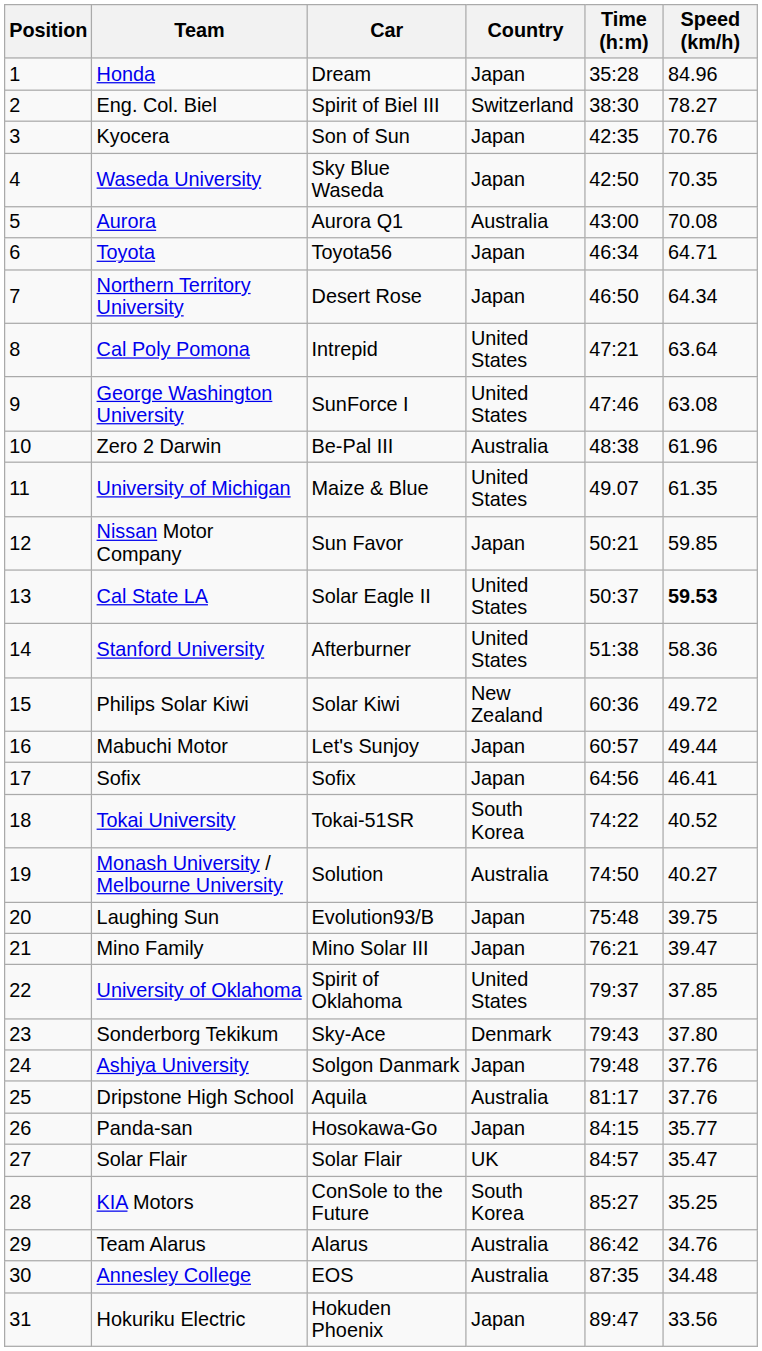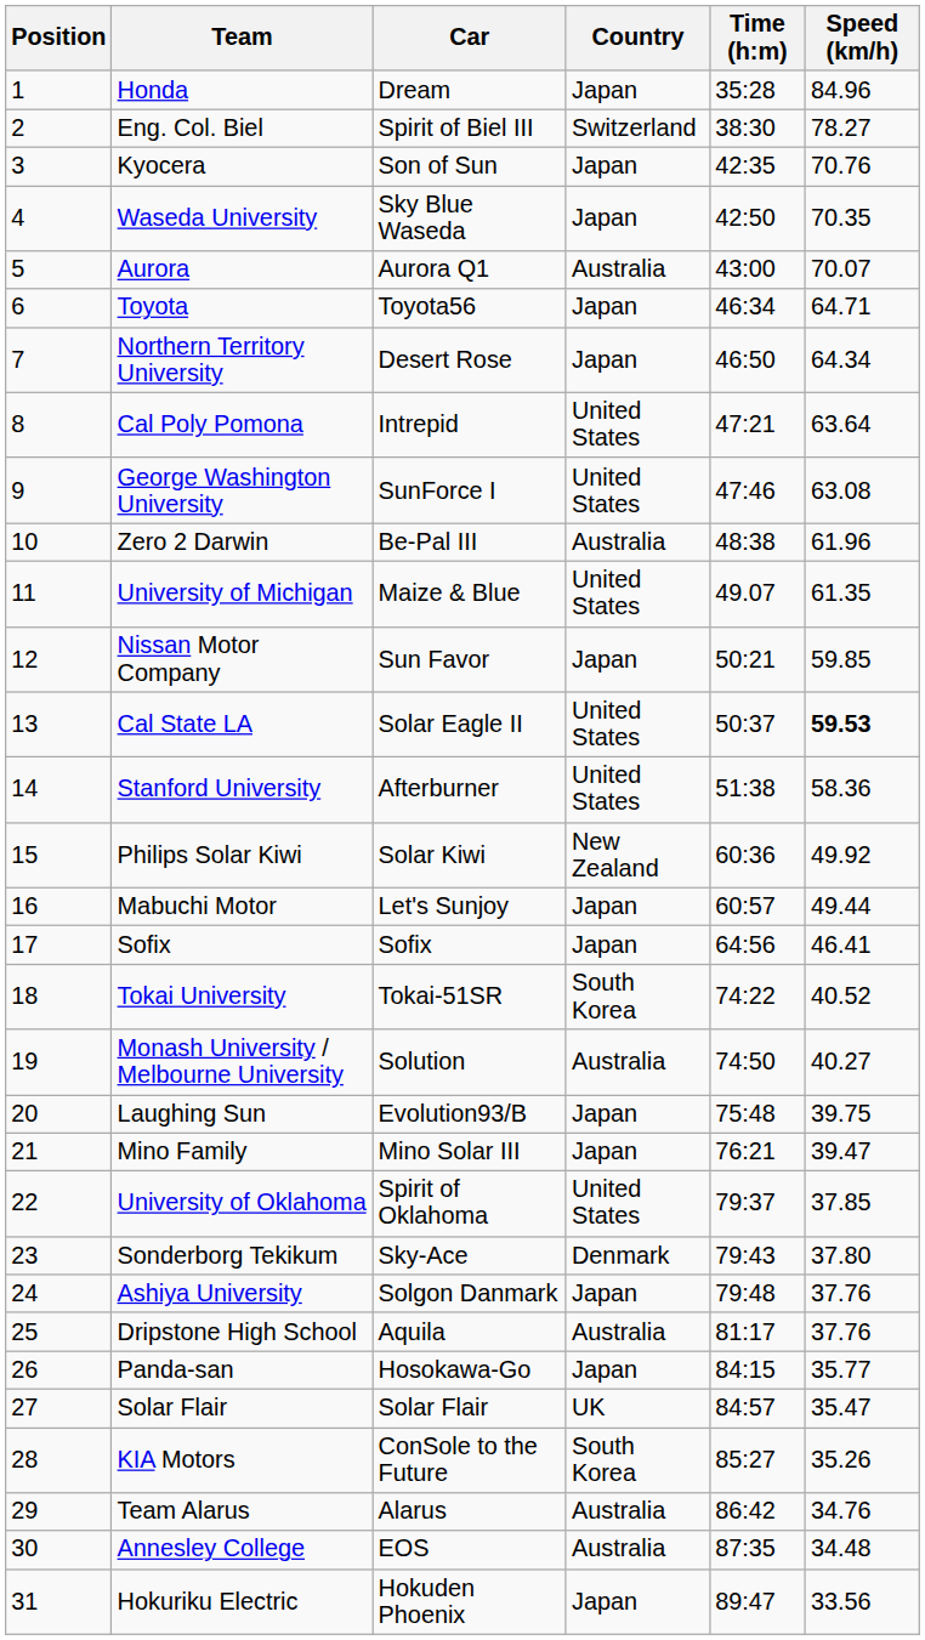 <table class="wikitable">
 <tr>
 <th>Position</th>
 <th>Team</th>
 <th>Car</th>
 <th>Country</th>
 <th>Time (h:m)</th>
 <th>Speed (km/h)</th>
 </tr>
 <tr>
 <td>1</td>
 <td><a href='#'>Honda</a></td>
 <td>Dream</td>
 <td>Japan</td>
 <td>35:28</td>
 <td>84.96</td>
 </tr>
 <tr>
 <td>2</td>
 <td>Eng. Col. Biel</td>
 <td>Spirit of Biel III</td>
 <td>Switzerland</td>
 <td>38:30</td>
 <td>78.27</td>
 </tr>
 <tr>
 <td>3</td>
 <td>Kyocera</td>
 <td>Son of Sun</td>
 <td>Japan</td>
 <td>42:35</td>
 <td>70.76</td>
 </tr>
 <tr>
 <td>4</td>
 <td><a href='#'>Waseda University</a></td>
 <td>Sky Blue Waseda</td>
 <td>Japan</td>
 <td>42:50</td>
 <td>70.35</td>
 </tr>
 <tr>
 <td>5</td>
 <td><a href='#'>Aurora</a></td>
 <td>Aurora Q1</td>
 <td>Australia</td>
 <td>43:00</td>
-<td>70.08</td>
+<td>70.07</td>
 </tr>
 <tr>
 <td>6</td>
 <td><a href='#'>Toyota</a></td>
 <td>Toyota56</td>
 <td>Japan</td>
 <td>46:34</td>
 <td>64.71</td>
 </tr>
 <tr>
 <td>7</td>
 <td><a href='#'>Northern Territory University</a></td>
 <td>Desert Rose</td>
 <td>Japan</td>
 <td>46:50</td>
 <td>64.34</td>
 </tr>
 <tr>
 <td>8</td>
 <td><a href='#'>Cal Poly Pomona</a></td>
 <td>Intrepid</td>
 <td>United States</td>
 <td>47:21</td>
 <td>63.64</td>
 </tr>
 <tr>
 <td>9</td>
 <td><a href='#'>George Washington University</a></td>
 <td>SunForce I</td>
 <td>United States</td>
 <td>47:46</td>
 <td>63.08</td>
 </tr>
 <tr>
 <td>10</td>
 <td>Zero 2 Darwin</td>
 <td>Be-Pal III</td>
 <td>Australia</td>
 <td>48:38</td>
 <td>61.96</td>
 </tr>
 <tr>
 <td>11</td>
 <td><a href='#'>University of Michigan</a></td>
 <td>Maize & Blue</td>
 <td>United States</td>
 <td>49.07</td>
 <td>61.35</td>
 </tr>
 <tr>
 <td>12</td>
 <td><a href='#'>Nissan</a> Motor Company</td>
 <td>Sun Favor</td>
 <td>Japan</td>
 <td>50:21</td>
 <td>59.85</td>
 </tr>
 <tr>
 <td>13</td>
 <td><a href='#'>Cal State LA</a></td>
 <td>Solar Eagle II</td>
 <td>United States</td>
 <td>50:37</td>
 <td><strong>59.53</strong></td>
 </tr>
 <tr>
 <td>14</td>
 <td><a href='#'>Stanford University</a></td>
 <td>Afterburner</td>
 <td>United States</td>
 <td>51:38</td>
 <td>58.36</td>
 </tr>
 <tr>
 <td>15</td>
 <td>Philips Solar Kiwi</td>
 <td>Solar Kiwi</td>
 <td>New Zealand</td>
 <td>60:36</td>
-<td>49.72</td>
+<td>49.92</td>
 </tr>
 <tr>
 <td>16</td>
 <td>Mabuchi Motor</td>
 <td>Let's Sunjoy</td>
 <td>Japan</td>
 <td>60:57</td>
 <td>49.44</td>
 </tr>
 <tr>
 <td>17</td>
 <td>Sofix</td>
 <td>Sofix</td>
 <td>Japan</td>
 <td>64:56</td>
 <td>46.41</td>
 </tr>
 <tr>
 <td>18</td>
 <td><a href='#'>Tokai University</a></td>
 <td>Tokai-51SR</td>
 <td>South Korea</td>
 <td>74:22</td>
 <td>40.52</td>
 </tr>
 <tr>
 <td>19</td>
 <td><a href='#'>Monash University</a> / <a href='#'>Melbourne University</a></td>
 <td>Solution</td>
 <td>Australia</td>
 <td>74:50</td>
 <td>40.27</td>
 </tr>
 <tr>
 <td>20</td>
 <td>Laughing Sun</td>
 <td>Evolution93/B</td>
 <td>Japan</td>
 <td>75:48</td>
 <td>39.75</td>
 </tr>
 <tr>
 <td>21</td>
 <td>Mino Family</td>
 <td>Mino Solar III</td>
 <td>Japan</td>
 <td>76:21</td>
 <td>39.47</td>
 </tr>
 <tr>
 <td>22</td>
 <td><a href='#'>University of Oklahoma</a></td>
 <td>Spirit of Oklahoma</td>
 <td>United States</td>
 <td>79:37</td>
 <td>37.85</td>
 </tr>
 <tr>
 <td>23</td>
 <td>Sonderborg Tekikum</td>
 <td>Sky-Ace</td>
 <td>Denmark</td>
 <td>79:43</td>
 <td>37.80</td>
 </tr>
 <tr>
 <td>24</td>
 <td><a href='#'>Ashiya University</a></td>
 <td>Solgon Danmark</td>
 <td>Japan</td>
 <td>79:48</td>
 <td>37.76</td>
 </tr>
 <tr>
 <td>25</td>
 <td>Dripstone High School</td>
 <td>Aquila</td>
 <td>Australia</td>
 <td>81:17</td>
 <td>37.76</td>
 </tr>
 <tr>
 <td>26</td>
 <td>Panda-san</td>
 <td>Hosokawa-Go</td>
 <td>Japan</td>
 <td>84:15</td>
 <td>35.77</td>
 </tr>
 <tr>
 <td>27</td>
 <td>Solar Flair</td>
 <td>Solar Flair</td>
 <td>UK</td>
 <td>84:57</td>
 <td>35.47</td>
 </tr>
 <tr>
 <td>28</td>
 <td><a href='#'>KIA</a> Motors</td>
 <td>ConSole to the Future</td>
 <td>South Korea</td>
 <td>85:27</td>
-<td>35.25</td>
+<td>35.26</td>
 </tr>
 <tr>
 <td>29</td>
 <td>Team Alarus</td>
 <td>Alarus</td>
 <td>Australia</td>
 <td>86:42</td>
 <td>34.76</td>
 </tr>
 <tr>
 <td>30</td>
 <td><a href='#'>Annesley College</a></td>
 <td>EOS</td>
 <td>Australia</td>
 <td>87:35</td>
 <td>34.48</td>
 </tr>
 <tr>
 <td>31</td>
 <td>Hokuriku Electric</td>
 <td>Hokuden Phoenix</td>
 <td>Japan</td>
 <td>89:47</td>
 <td>33.56</td>
 </tr>
 </table>
